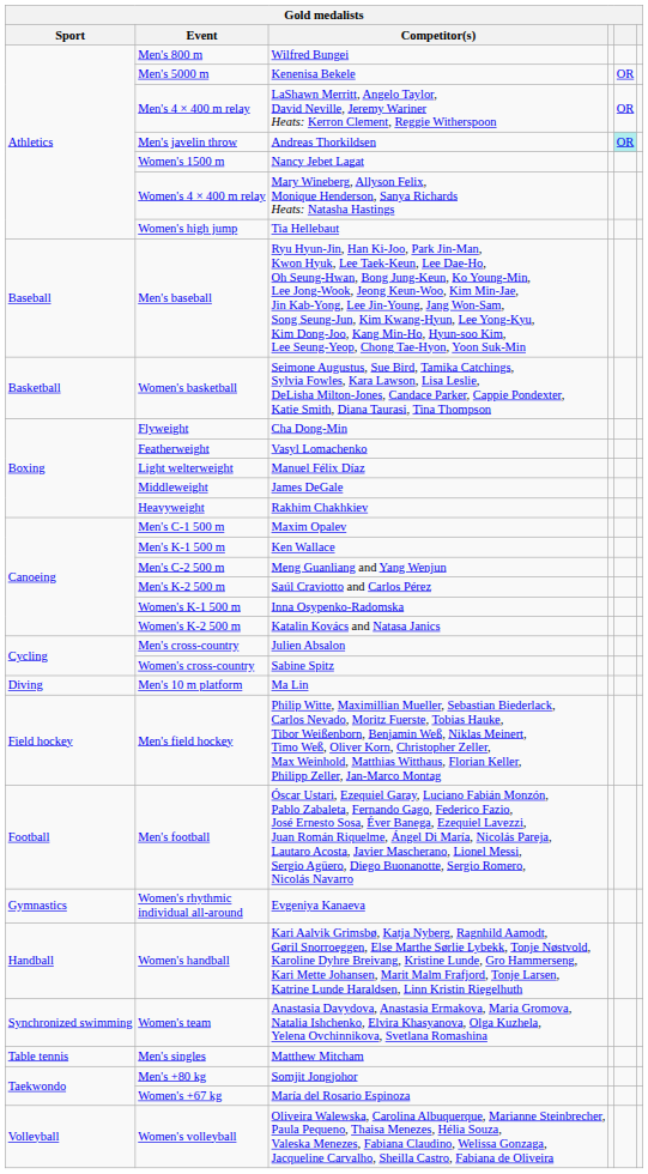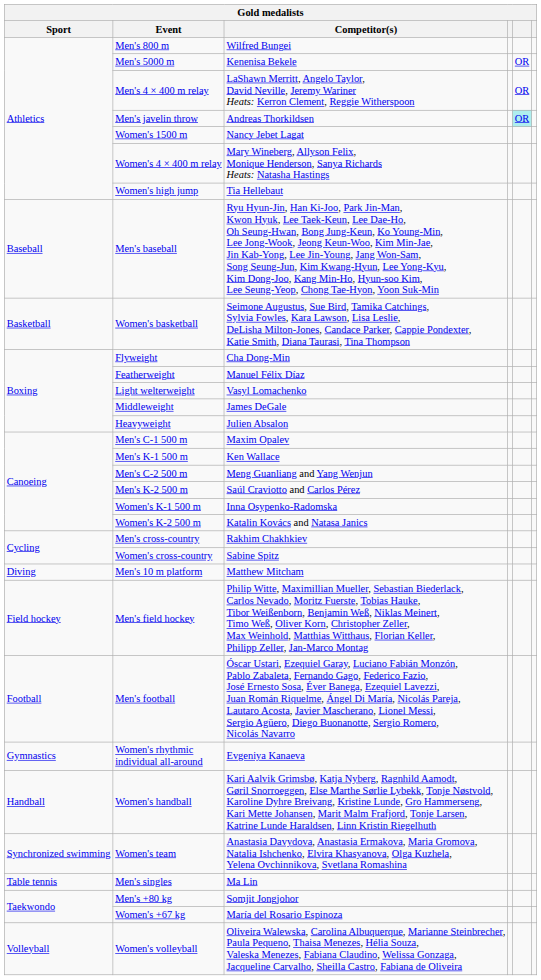 <table class="wikitable">
 <tr>
 <th colspan="6">Gold medalists</th>
 </tr>
 <tr>
 <th>Sport</th>
 <th>Event</th>
 <th>Competitor(s)</th>
 <th></th>
 <th></th>
 <th></th>
 </tr>
 <tr>
 <td rowspan=7><a href='#'>Athletics</a></td>
 <td><a href='#'>Men's 800 m</a></td>
 <td><a href='#'>Wilfred Bungei</a></td>
 <td></td>
 <td></td>
 <td></td>
 </tr>
 <tr>
 <td><a href='#'>Men's 5000 m</a></td>
 <td><a href='#'>Kenenisa Bekele</a></td>
 <td></td>
 <td><a href='#'>OR</a></td>
 <td></td>
 </tr>
 <tr>
 <td><a href='#'>Men's 4 × 400 m relay</a></td>
 <td><span><a href='#'>LaShawn Merritt</a>, <a href='#'>Angelo Taylor</a>,<br><a href='#'>David Neville</a>, <a href='#'>Jeremy Wariner</a><br><em>Heats:</em> <a href='#'>Kerron Clement</a>, <a href='#'>Reggie Witherspoon</a></span></td>
 <td></td>
 <td><a href='#'>OR</a></td>
 <td></td>
 </tr>
 <tr>
 <td><a href='#'>Men's javelin throw</a></td>
 <td><a href='#'>Andreas Thorkildsen</a></td>
 <td></td>
 <td style="background: paleturquoise;"><a href='#'>OR</a></td>
 <td></td>
 </tr>
 <tr>
 <td><a href='#'>Women's 1500 m</a></td>
 <td><a href='#'>Nancy Jebet Lagat</a></td>
 <td></td>
 <td></td>
 <td></td>
 </tr>
 <tr>
 <td><a href='#'>Women's 4 × 400 m relay</a></td>
 <td><span><a href='#'>Mary Wineberg</a>, <a href='#'>Allyson Felix</a>,<br><a href='#'>Monique Henderson</a>, <a href='#'>Sanya Richards</a><br><em>Heats:</em> <a href='#'>Natasha Hastings</a></span></td>
 <td></td>
 <td></td>
 <td></td>
 </tr>
 <tr>
 <td><a href='#'>Women's high jump</a></td>
 <td><a href='#'>Tia Hellebaut</a></td>
 <td></td>
 <td></td>
 <td></td>
 </tr>
 <tr>
 <td><a href='#'>Baseball</a></td>
 <td><a href='#'>Men's baseball</a></td>
 <td><span><a href='#'>Ryu Hyun-Jin</a>, <a href='#'>Han Ki-Joo</a>, <a href='#'>Park Jin-Man</a>,<br><a href='#'>Kwon Hyuk</a>, <a href='#'>Lee Taek-Keun</a>, <a href='#'>Lee Dae-Ho</a>,<br><a href='#'>Oh Seung-Hwan</a>, <a href='#'>Bong Jung-Keun</a>, <a href='#'>Ko Young-Min</a>,<br><a href='#'>Lee Jong-Wook</a>, <a href='#'>Jeong Keun-Woo</a>, <a href='#'>Kim Min-Jae</a>,<br><a href='#'>Jin Kab-Yong</a>, <a href='#'>Lee Jin-Young</a>, <a href='#'>Jang Won-Sam</a>,<br><a href='#'>Song Seung-Jun</a>, <a href='#'>Kim Kwang-Hyun</a>, <a href='#'>Lee Yong-Kyu</a>,<br><a href='#'>Kim Dong-Joo</a>, <a href='#'>Kang Min-Ho</a>, <a href='#'>Hyun-soo Kim</a>,<br><a href='#'>Lee Seung-Yeop</a>, <a href='#'>Chong Tae-Hyon</a>, <a href='#'>Yoon Suk-Min</a></span></td>
 <td></td>
 <td></td>
 <td></td>
 </tr>
 <tr>
 <td><a href='#'>Basketball</a></td>
 <td><a href='#'>Women's basketball</a></td>
 <td><span><a href='#'>Seimone Augustus</a>, <a href='#'>Sue Bird</a>, <a href='#'>Tamika Catchings</a>,<br><a href='#'>Sylvia Fowles</a>, <a href='#'>Kara Lawson</a>, <a href='#'>Lisa Leslie</a>,<br><a href='#'>DeLisha Milton-Jones</a>, <a href='#'>Candace Parker</a>, <a href='#'>Cappie Pondexter</a>,<br><a href='#'>Katie Smith</a>, <a href='#'>Diana Taurasi</a>, <a href='#'>Tina Thompson</a></span></td>
 <td></td>
 <td></td>
 <td></td>
 </tr>
 <tr>
 <td rowspan=5><a href='#'>Boxing</a></td>
 <td><a href='#'>Flyweight</a></td>
 <td><a href='#'>Cha Dong-Min</a></td>
 <td></td>
 <td></td>
 <td></td>
 </tr>
 <tr>
 <td><a href='#'>Featherweight</a></td>
-<td><a href='#'>Vasyl Lomachenko</a></td>
+<td><a href='#'>Manuel Félix Díaz</a></td>
 <td></td>
 <td></td>
 <td></td>
 </tr>
 <tr>
 <td><a href='#'>Light welterweight</a></td>
-<td><a href='#'>Manuel Félix Díaz</a></td>
+<td><a href='#'>Vasyl Lomachenko</a></td>
 <td></td>
 <td></td>
 <td></td>
 </tr>
 <tr>
 <td><a href='#'>Middleweight</a></td>
 <td><a href='#'>James DeGale</a></td>
 <td></td>
 <td></td>
 <td></td>
 </tr>
 <tr>
 <td><a href='#'>Heavyweight</a></td>
-<td><a href='#'>Rakhim Chakhkiev</a></td>
+<td><a href='#'>Julien Absalon</a></td>
 <td></td>
 <td></td>
 <td></td>
 </tr>
 <tr>
 <td rowspan=6><a href='#'>Canoeing</a></td>
 <td><a href='#'>Men's C-1 500 m</a></td>
 <td><a href='#'>Maxim Opalev</a></td>
 <td></td>
 <td></td>
 <td></td>
 </tr>
 <tr>
 <td><a href='#'>Men's K-1 500 m</a></td>
 <td><a href='#'>Ken Wallace</a></td>
 <td></td>
 <td></td>
 <td></td>
 </tr>
 <tr>
 <td><a href='#'>Men's C-2 500 m</a></td>
 <td><a href='#'>Meng Guanliang</a> and <a href='#'>Yang Wenjun</a></td>
 <td></td>
 <td></td>
 <td></td>
 </tr>
 <tr>
 <td><a href='#'>Men's K-2 500 m</a></td>
 <td><a href='#'>Saúl Craviotto</a> and <a href='#'>Carlos Pérez</a></td>
 <td></td>
 <td></td>
 <td></td>
 </tr>
 <tr>
 <td><a href='#'>Women's K-1 500 m</a></td>
 <td><a href='#'>Inna Osypenko-Radomska</a></td>
 <td></td>
 <td></td>
 <td></td>
 </tr>
 <tr>
 <td><a href='#'>Women's K-2 500 m</a></td>
 <td><a href='#'>Katalin Kovács</a> and <a href='#'>Natasa Janics</a></td>
 <td></td>
 <td></td>
 <td></td>
 </tr>
 <tr>
 <td rowspan=2><a href='#'>Cycling</a></td>
 <td><a href='#'>Men's cross-country</a></td>
-<td><a href='#'>Julien Absalon</a></td>
+<td><a href='#'>Rakhim Chakhkiev</a></td>
 <td></td>
 <td></td>
 <td></td>
 </tr>
 <tr>
 <td><a href='#'>Women's cross-country</a></td>
 <td><a href='#'>Sabine Spitz</a></td>
 <td></td>
 <td></td>
 <td></td>
 </tr>
 <tr>
 <td><a href='#'>Diving</a></td>
 <td><a href='#'>Men's 10 m platform</a></td>
-<td><a href='#'>Ma Lin</a></td>
+<td><a href='#'>Matthew Mitcham</a></td>
 <td></td>
 <td></td>
 <td></td>
 </tr>
 <tr>
 <td><a href='#'>Field hockey</a></td>
 <td><a href='#'>Men's field hockey</a></td>
 <td><span><a href='#'>Philip Witte</a>, <a href='#'>Maximillian Mueller</a>, <a href='#'>Sebastian Biederlack</a>,<br><a href='#'>Carlos Nevado</a>, <a href='#'>Moritz Fuerste</a>, <a href='#'>Tobias Hauke</a>,<br><a href='#'>Tibor Weißenborn</a>, <a href='#'>Benjamin Weß</a>, <a href='#'>Niklas Meinert</a>,<br><a href='#'>Timo Weß</a>, <a href='#'>Oliver Korn</a>, <a href='#'>Christopher Zeller</a>,<br><a href='#'>Max Weinhold</a>, <a href='#'>Matthias Witthaus</a>, <a href='#'>Florian Keller</a>,<br><a href='#'>Philipp Zeller</a>, <a href='#'>Jan-Marco Montag</a></span></td>
 <td></td>
 <td></td>
 <td></td>
 </tr>
 <tr>
 <td><a href='#'>Football</a></td>
 <td><a href='#'>Men's football</a></td>
 <td><span><a href='#'>Óscar Ustari</a>, <a href='#'>Ezequiel Garay</a>, <a href='#'>Luciano Fabián Monzón</a>,<br><a href='#'>Pablo Zabaleta</a>, <a href='#'>Fernando Gago</a>, <a href='#'>Federico Fazio</a>,<br><a href='#'>José Ernesto Sosa</a>, <a href='#'>Éver Banega</a>, <a href='#'>Ezequiel Lavezzi</a>,<br><a href='#'>Juan Román Riquelme</a>, <a href='#'>Ángel Di María</a>, <a href='#'>Nicolás Pareja</a>,<br><a href='#'>Lautaro Acosta</a>, <a href='#'>Javier Mascherano</a>, <a href='#'>Lionel Messi</a>,<br><a href='#'>Sergio Agüero</a>, <a href='#'>Diego Buonanotte</a>, <a href='#'>Sergio Romero</a>,<br><a href='#'>Nicolás Navarro</a></span></td>
 <td></td>
 <td></td>
 <td></td>
 </tr>
 <tr>
 <td><a href='#'>Gymnastics</a></td>
 <td><a href='#'>Women's rhythmic<br>individual all-around</a></td>
 <td><a href='#'>Evgeniya Kanaeva</a></td>
 <td></td>
 <td></td>
 <td></td>
 </tr>
 <tr>
 <td><a href='#'>Handball</a></td>
 <td><a href='#'>Women's handball</a></td>
 <td><span><a href='#'>Kari Aalvik Grimsbø</a>, <a href='#'>Katja Nyberg</a>, <a href='#'>Ragnhild Aamodt</a>,<br><a href='#'>Gøril Snorroeggen</a>, <a href='#'>Else Marthe Sørlie Lybekk</a>, <a href='#'>Tonje Nøstvold</a>,<br><a href='#'>Karoline Dyhre Breivang</a>, <a href='#'>Kristine Lunde</a>, <a href='#'>Gro Hammerseng</a>,<br><a href='#'>Kari Mette Johansen</a>, <a href='#'>Marit Malm Frafjord</a>, <a href='#'>Tonje Larsen</a>,<br><a href='#'>Katrine Lunde Haraldsen</a>, <a href='#'>Linn Kristin Riegelhuth</a></span></td>
 <td></td>
 <td></td>
 <td></td>
 </tr>
 <tr>
 <td><a href='#'>Synchronized swimming</a></td>
 <td><a href='#'>Women's team</a></td>
 <td><span><a href='#'>Anastasia Davydova</a>, <a href='#'>Anastasia Ermakova</a>, <a href='#'>Maria Gromova</a>,<br> <a href='#'>Natalia Ishchenko</a>, <a href='#'>Elvira Khasyanova</a>, <a href='#'>Olga Kuzhela</a>,<br> <a href='#'>Yelena Ovchinnikova</a>, <a href='#'>Svetlana Romashina</a></span></td>
 <td></td>
 <td></td>
 <td></td>
 </tr>
 <tr>
 <td><a href='#'>Table tennis</a></td>
 <td><a href='#'>Men's singles</a></td>
-<td><a href='#'>Matthew Mitcham</a></td>
+<td><a href='#'>Ma Lin</a></td>
 <td></td>
 <td></td>
 <td></td>
 </tr>
 <tr>
 <td rowspan=2><a href='#'>Taekwondo</a></td>
 <td><a href='#'>Men's +80 kg</a></td>
 <td><a href='#'>Somjit Jongjohor</a></td>
 <td></td>
 <td></td>
 <td></td>
 </tr>
 <tr>
 <td><a href='#'>Women's +67 kg</a></td>
 <td><a href='#'>María del Rosario Espinoza</a></td>
 <td></td>
 <td></td>
 <td></td>
 </tr>
 <tr>
 <td><a href='#'>Volleyball</a></td>
 <td><a href='#'>Women's volleyball</a></td>
 <td><span><a href='#'>Oliveira Walewska</a>, <a href='#'>Carolina Albuquerque</a>, <a href='#'>Marianne Steinbrecher</a>,<br><a href='#'>Paula Pequeno</a>, <a href='#'>Thaisa Menezes</a>, <a href='#'>Hélia Souza</a>,<br><a href='#'>Valeska Menezes</a>, <a href='#'>Fabiana Claudino</a>, <a href='#'>Welissa Gonzaga</a>,<br><a href='#'>Jacqueline Carvalho</a>, <a href='#'>Sheilla Castro</a>, <a href='#'>Fabiana de Oliveira</a></span></td>
 <td></td>
 <td></td>
 <td></td>
 </tr>
 </table>
